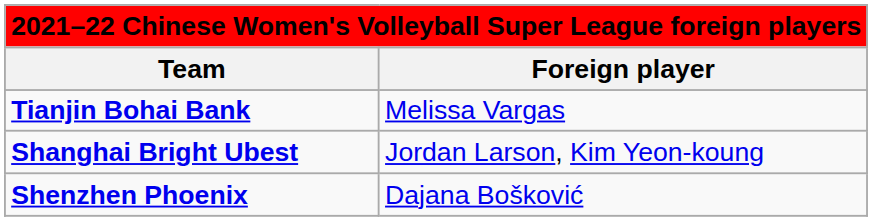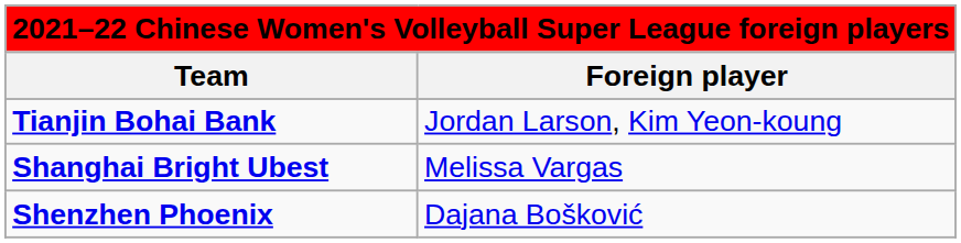 <table class="wikitable" style="font-size:90%;">
 <tr>
 <th style=background:red colspan=3><span> 2021–22 Chinese Women's Volleyball Super League foreign players </span></th>
 </tr>
 <tr>
 <th>Team</th>
 <th>Foreign player</th>
 </tr>
 <tr>
 <td><strong><a href='#'>Tianjin Bohai Bank</a></strong></td>
-<td> <a href='#'>Melissa Vargas</a></td>
+<td> <a href='#'>Jordan Larson</a>,  <a href='#'>Kim Yeon-koung</a></td>
 </tr>
 <tr>
 <td><strong><a href='#'>Shanghai Bright Ubest</a></strong></td>
-<td> <a href='#'>Jordan Larson</a>,  <a href='#'>Kim Yeon-koung</a></td>
+<td> <a href='#'>Melissa Vargas</a></td>
 </tr>
 <tr>
 <td><strong><a href='#'>Shenzhen Phoenix</a></strong></td>
 <td> <a href='#'>Dajana Bošković</a></td>
 </tr>
 </table>
